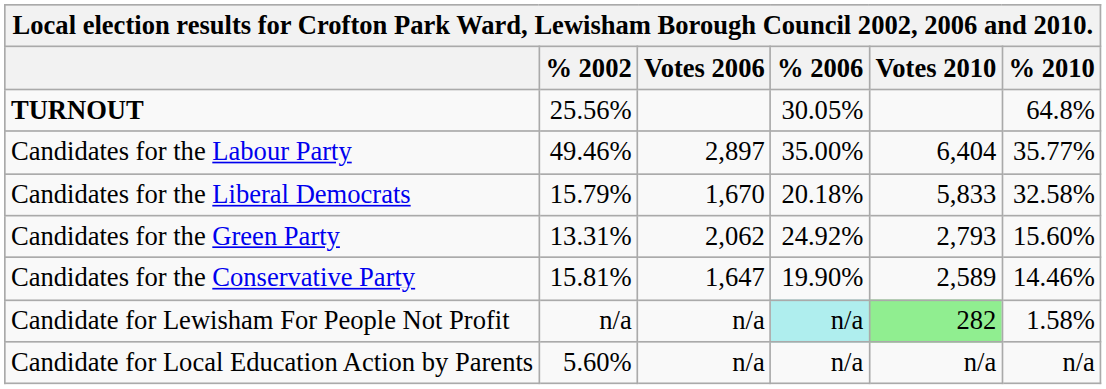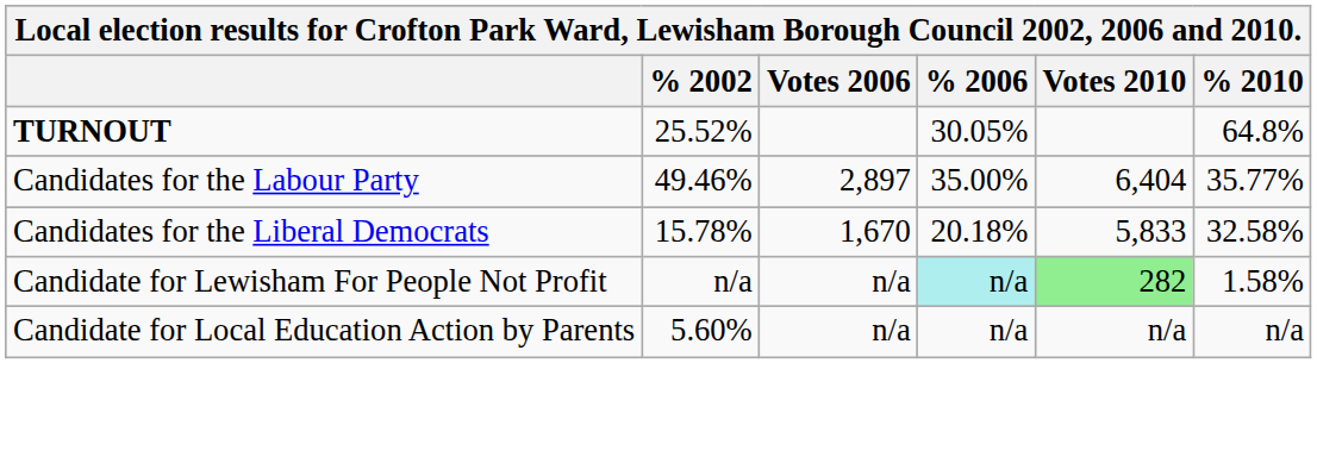 <table class="wikitable">
 <tr>
 <th colspan="6">Local election results for Crofton Park Ward, Lewisham Borough Council 2002, 2006 and 2010.</th>
 </tr>
 <tr>
 <th></th>
 <th>% 2002</th>
 <th>Votes 2006</th>
 <th>% 2006</th>
 <th>Votes 2010</th>
 <th>% 2010</th>
 </tr>
 <tr>
 <td><strong>TURNOUT</strong></td>
-<td align="right">25.56%</td>
+<td align="right">25.52%</td>
 <td></td>
 <td align="right">30.05%</td>
 <td></td>
 <td align="right">64.8%</td>
 </tr>
 <tr>
 <td>Candidates for the <a href='#'>Labour Party</a></td>
 <td align="right">49.46%</td>
 <td align="right">2,897</td>
 <td align="right">35.00%</td>
 <td align="right">6,404</td>
 <td align="right">35.77%</td>
 </tr>
 <tr>
 <td>Candidates for the <a href='#'>Liberal Democrats</a></td>
-<td align="right">15.79%</td>
+<td align="right">15.78%</td>
 <td align="right">1,670</td>
 <td align="right">20.18%</td>
 <td align="right">5,833</td>
 <td align="right">32.58%</td>
-</tr>
-<tr>
-<td>Candidates for the <a href='#'>Green Party</a></td>
-<td align="right">13.31%</td>
-<td align="right">2,062</td>
-<td align="right">24.92%</td>
-<td align="right">2,793</td>
-<td align="right">15.60%</td>
-</tr>
-<tr>
-<td>Candidates for the <a href='#'>Conservative Party</a></td>
-<td align="right">15.81%</td>
-<td align="right">1,647</td>
-<td align="right">19.90%</td>
-<td align="right">2,589</td>
-<td align="right">14.46%</td>
 </tr>
 <tr>
 <td>Candidate for Lewisham For People Not Profit</td>
 <td align="right">n/a</td>
 <td align="right">n/a</td>
 <td align="right" style="background: paleturquoise;">n/a</td>
 <td align="right" style="background: lightgreen;">282</td>
 <td align="right">1.58%</td>
 </tr>
 <tr>
 <td>Candidate for Local Education Action by Parents</td>
 <td align="right">5.60%</td>
 <td align="right">n/a</td>
 <td align="right">n/a</td>
 <td align="right">n/a</td>
 <td align="right">n/a</td>
 </tr>
 </table>
